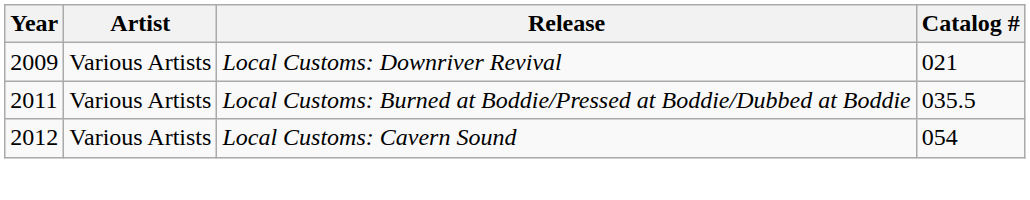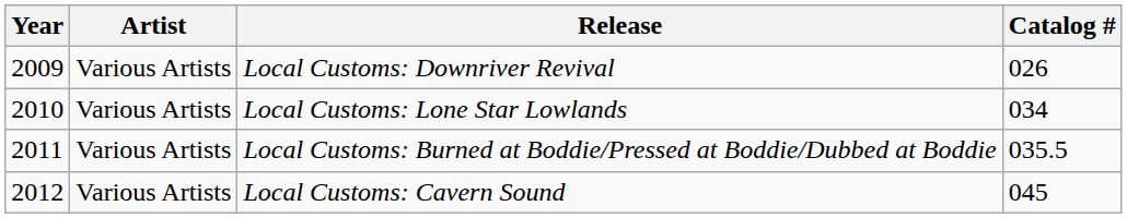 <table class="wikitable sortable">
 <tr>
 <th>Year</th>
 <th>Artist</th>
 <th>Release</th>
 <th>Catalog #</th>
 </tr>
 <tr>
 <td>2009</td>
 <td>Various Artists</td>
 <td><em>Local Customs: Downriver Revival</em></td>
-<td>021</td>
+<td>026</td>
+</tr>
+<tr>
+<td>2010</td>
+<td>Various Artists</td>
+<td><em>Local Customs: Lone Star Lowlands</em></td>
+<td>034</td>
 </tr>
 <tr>
 <td>2011</td>
 <td>Various Artists</td>
 <td><em>Local Customs: Burned at Boddie/Pressed at Boddie/Dubbed at Boddie</em></td>
 <td>035.5</td>
 </tr>
 <tr>
 <td>2012</td>
 <td>Various Artists</td>
 <td><em>Local Customs: Cavern Sound</em></td>
-<td>054</td>
+<td>045</td>
 </tr>
 </table>
